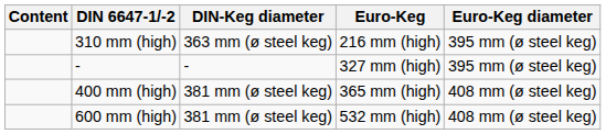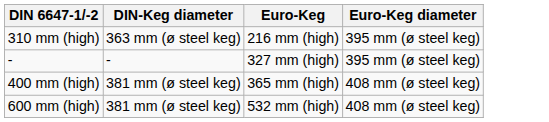 <table - class="wikitable">
 <tr>
-<th>Content</th>
 <th>DIN 6647-1/-2</th>
 <th>DIN-Keg diameter</th>
 <th>Euro-Keg</th>
 <th>Euro-Keg diameter</th>
 </tr>
 <tr>
-<td></td>
 <td>310 mm (high)</td>
 <td>363 mm (ø steel keg)</td>
 <td>216 mm (high)</td>
 <td>395 mm (ø steel keg)</td>
 </tr>
 <tr>
-<td></td>
 <td>-</td>
 <td>-</td>
 <td>327 mm (high)</td>
 <td>395 mm (ø steel keg)</td>
 </tr>
 <tr>
-<td></td>
 <td>400 mm (high)</td>
 <td>381 mm (ø steel keg)</td>
 <td>365 mm (high)</td>
 <td>408 mm (ø steel keg)</td>
 </tr>
 <tr>
-<td></td>
 <td>600 mm (high)</td>
 <td>381 mm (ø steel keg)</td>
 <td>532 mm (high)</td>
 <td>408 mm (ø steel keg)</td>
 </tr>
 </table>
